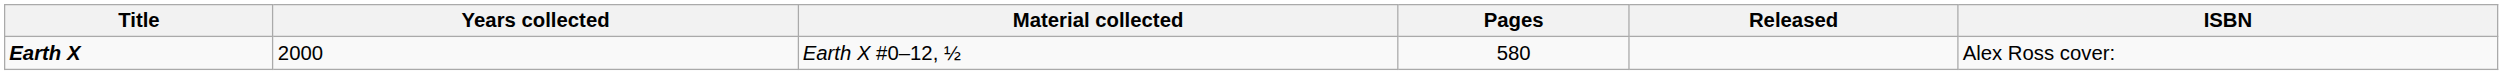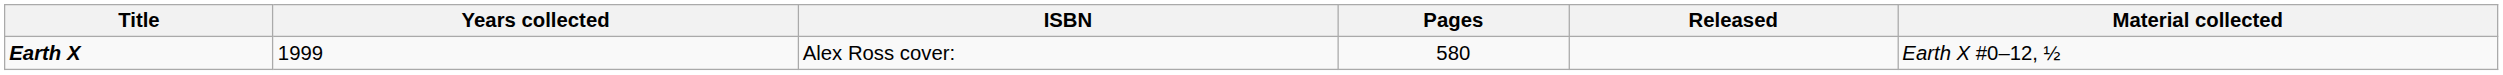 <table class="wikitable sortable" width=99%>
 <tr>
 <th>Title</th>
 <th>Years collected</th>
-<th class="unsortable">Material collected</th>
+<th class="unsortable">ISBN</th>
 <th>Pages</th>
 <th>Released</th>
-<th class="unsortable">ISBN</th>
+<th class="unsortable">Material collected</th>
 </tr>
 <tr>
 <td><strong><em>Earth X</em></strong></td>
-<td>2000</td>
-<td><em>Earth X</em> #0–12, ½</td>
+<td>1999</td>
+<td>Alex Ross cover: </td>
 <td style="text-align: center;">580</td>
 <td></td>
-<td>Alex Ross cover: </td>
+<td><em>Earth X</em> #0–12, ½</td>
 </tr>
 </table>
